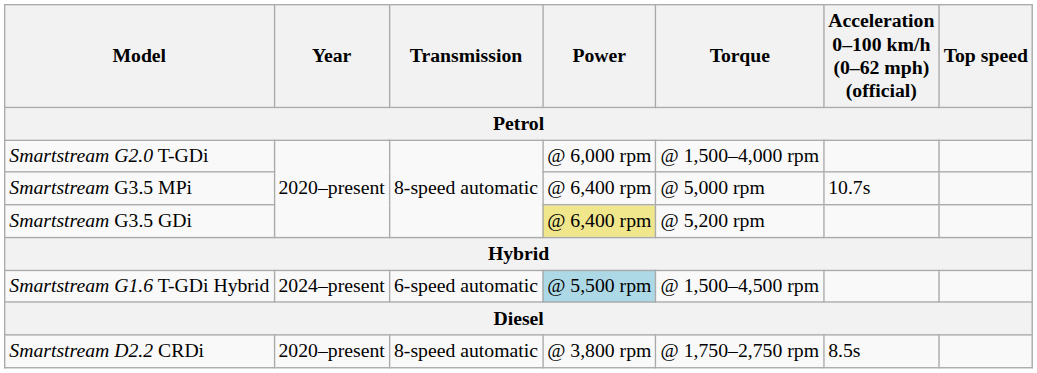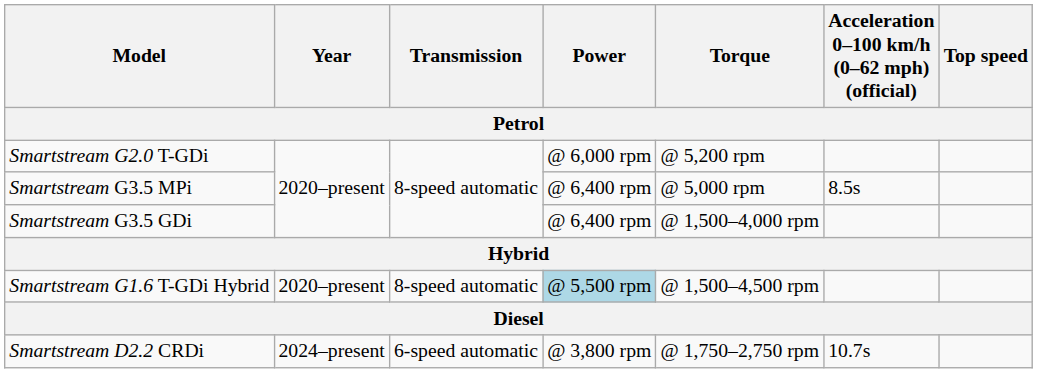 <table class="wikitable" style="text-align:left; font-size:90%;">
 <tr>
 <th>Model</th>
 <th>Year</th>
 <th>Transmission</th>
 <th>Power</th>
 <th>Torque</th>
 <th>Acceleration<br>0–100 km/h<br>(0–62 mph)<br>(official)</th>
 <th>Top speed</th>
 </tr>
 <tr>
 <th colspan="7">Petrol</th>
 </tr>
 <tr>
 <td><em>Smartstream G2.0</em> T-GDi</td>
 <td rowspan="3">2020–present</td>
 <td rowspan="3">8-speed automatic</td>
 <td> @ 6,000 rpm</td>
-<td> @ 1,500–4,000 rpm</td>
+<td> @ 5,200 rpm</td>
 <td></td>
 <td></td>
 </tr>
 <tr>
 <td><em>Smartstream</em> G3.5 MPi</td>
 <td> @ 6,400 rpm</td>
 <td> @ 5,000 rpm</td>
-<td>10.7s</td>
+<td>8.5s</td>
 <td></td>
 </tr>
 <tr>
 <td><em>Smartstream</em> G3.5 GDi</td>
-<td style="background: khaki;"> @ 6,400 rpm</td>
-<td> @ 5,200 rpm</td>
+<td> @ 6,400 rpm</td>
+<td> @ 1,500–4,000 rpm</td>
 <td></td>
 <td></td>
 </tr>
 <tr>
 <th colspan="7">Hybrid</th>
 </tr>
 <tr>
 <td><em>Smartstream G1.6</em> T-GDi Hybrid</td>
-<td>2024–present</td>
-<td>6-speed automatic</td>
+<td>2020–present</td>
+<td>8-speed automatic</td>
 <td style="background: lightblue;"> @ 5,500 rpm</td>
 <td> @ 1,500–4,500 rpm</td>
 <td></td>
 <td></td>
 </tr>
 <tr>
 <th colspan="7">Diesel</th>
 </tr>
 <tr>
 <td><em>Smartstream D2.2</em> CRDi</td>
-<td>2020–present</td>
-<td>8-speed automatic</td>
+<td>2024–present</td>
+<td>6-speed automatic</td>
 <td> @ 3,800 rpm</td>
 <td> @ 1,750–2,750 rpm</td>
-<td>8.5s</td>
+<td>10.7s</td>
 <td></td>
 </tr>
 </table>
